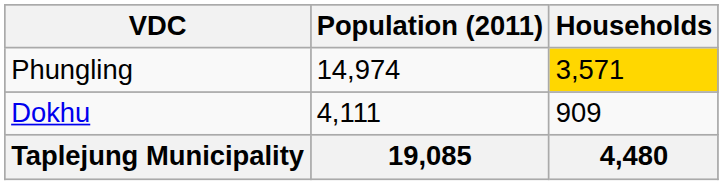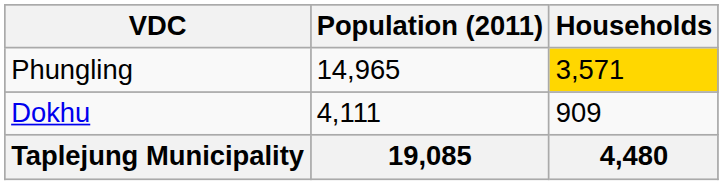 <table class="wikitable">
 <tr>
 <th>VDC</th>
 <th>Population (2011)</th>
 <th>Households</th>
 </tr>
 <tr>
 <td>Phungling</td>
-<td>14,974</td>
+<td>14,965</td>
 <td style="background: gold;">3,571</td>
 </tr>
 <tr>
 <td><a href='#'>Dokhu</a></td>
 <td>4,111</td>
 <td>909</td>
 </tr>
 <tr>
 <th>Taplejung Municipality</th>
 <th>19,085</th>
 <th>4,480</th>
 </tr>
 </table>
